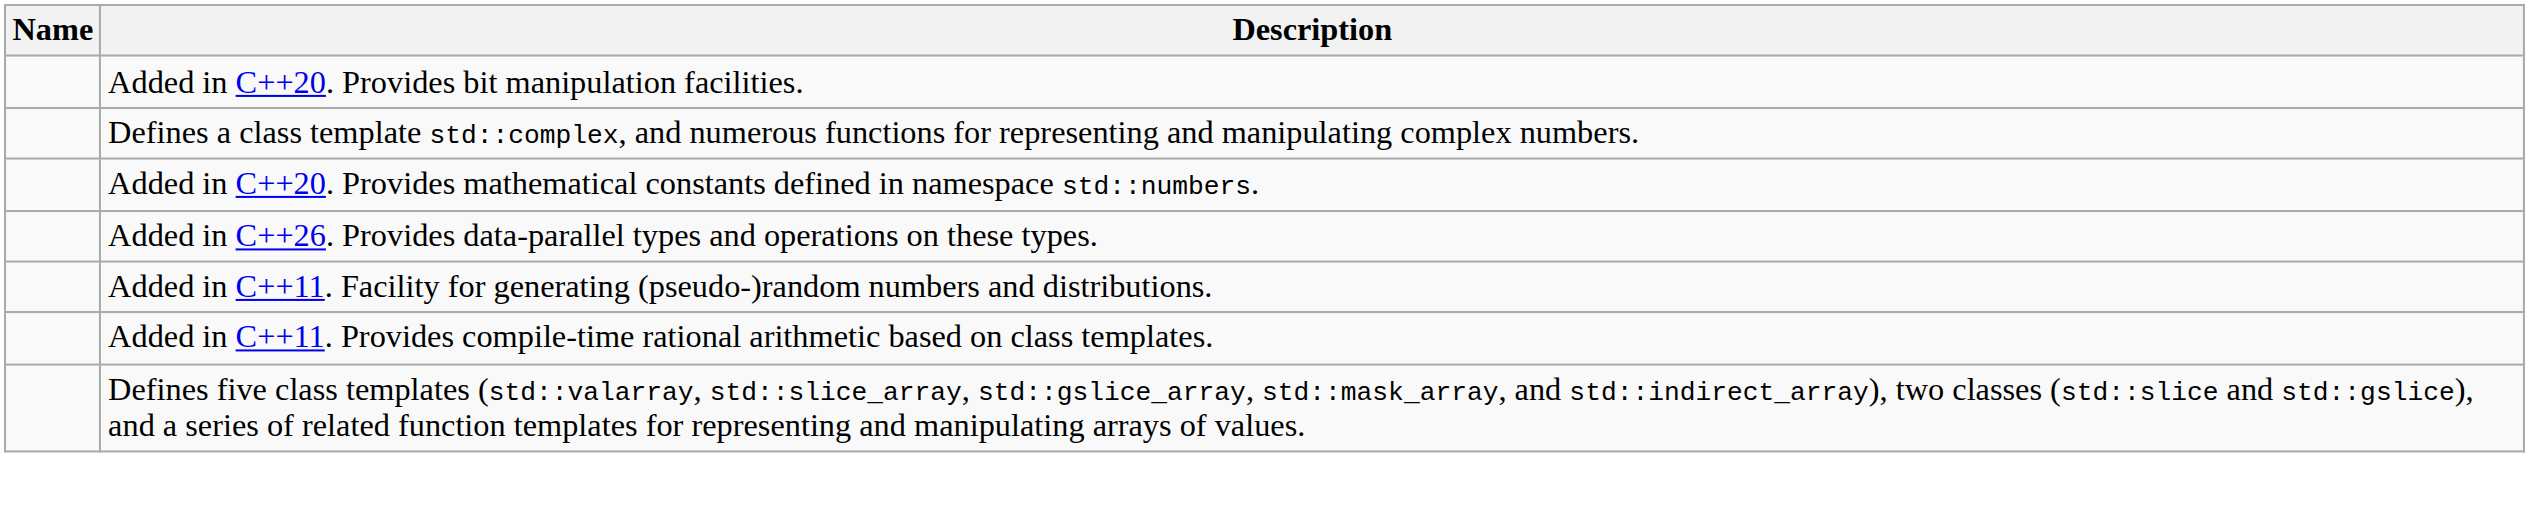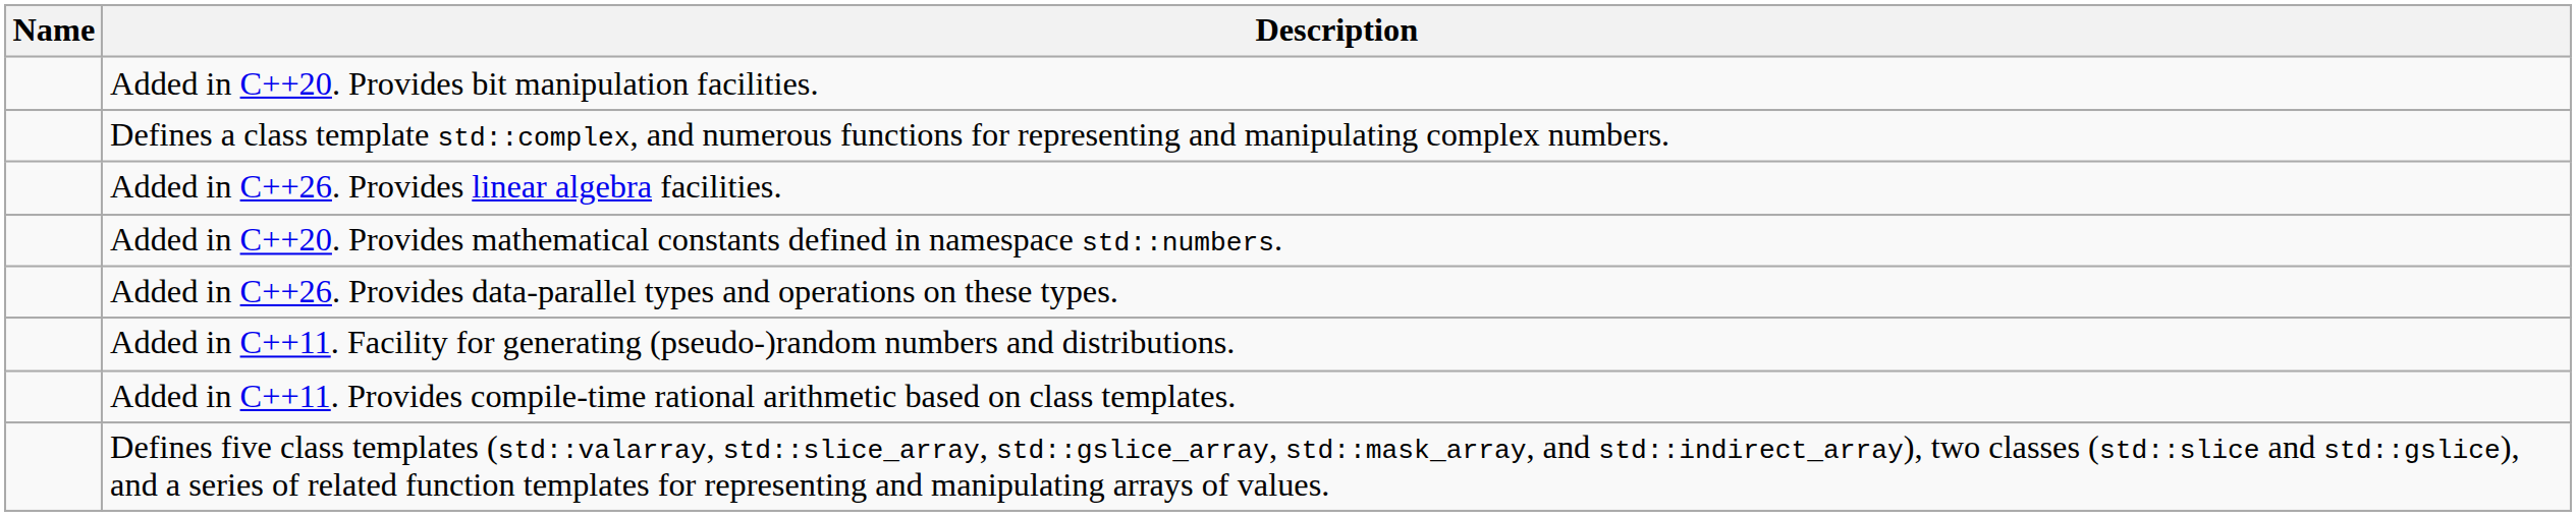 <table class="wikitable">
 <tr>
 <th>Name</th>
 <th>Description</th>
 </tr>
 <tr>
 <td></td>
 <td>Added in <a href='#'>C++20</a>. Provides bit manipulation facilities.</td>
 </tr>
 <tr>
 <td></td>
 <td>Defines a class template <code>std::complex</code>, and numerous functions for representing and manipulating complex numbers.</td>
+</tr>
+<tr>
+<td></td>
+<td>Added in <a href='#'>C++26</a>. Provides <a href='#'>linear algebra</a> facilities.</td>
 </tr>
 <tr>
 <td></td>
 <td>Added in <a href='#'>C++20</a>. Provides mathematical constants defined in namespace <code>std::numbers</code>.</td>
 </tr>
 <tr>
 <td></td>
 <td>Added in <a href='#'>C++26</a>. Provides data-parallel types and operations on these types.</td>
 </tr>
 <tr>
 <td></td>
 <td>Added in <a href='#'>C++11</a>. Facility for generating (pseudo-)random numbers and distributions.</td>
 </tr>
 <tr>
 <td></td>
 <td>Added in <a href='#'>C++11</a>. Provides compile-time rational arithmetic based on class templates.</td>
 </tr>
 <tr>
 <td></td>
 <td>Defines five class templates (<code>std::valarray</code>, <code>std::slice_array</code>, <code>std::gslice_array</code>, <code>std::mask_array</code>, and <code>std::indirect_array</code>), two classes (<code>std::slice</code> and <code>std::gslice</code>), and a series of related function templates for representing and manipulating arrays of values.</td>
 </tr>
 </table>
